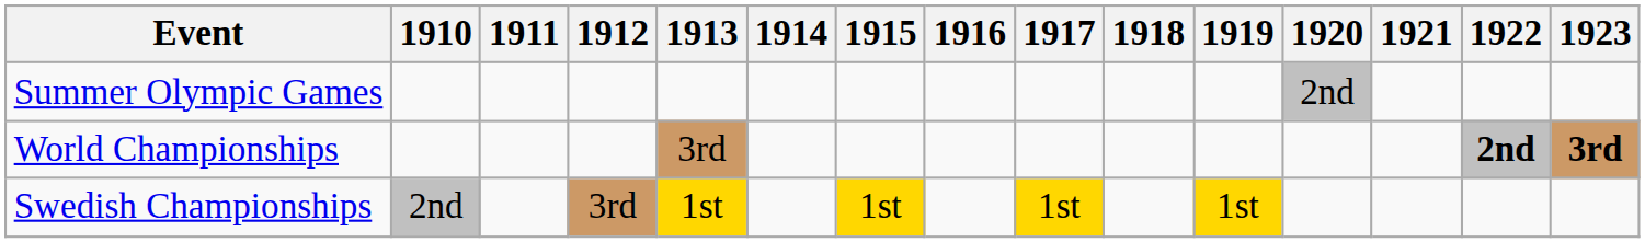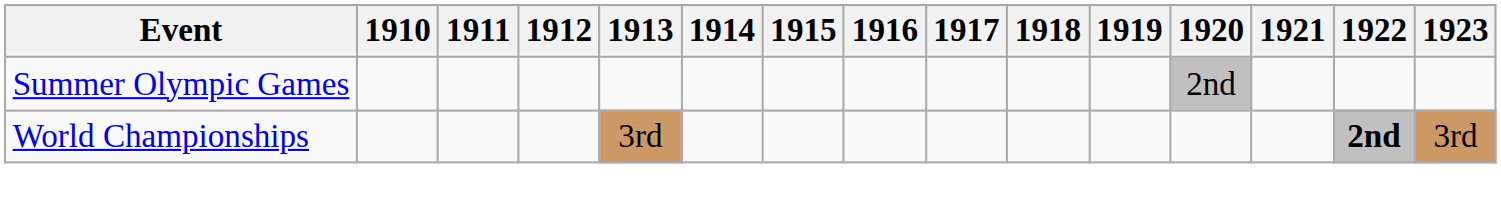 <table class="wikitable">
 <tr>
 <th>Event</th>
 <th>1910</th>
 <th>1911</th>
 <th>1912</th>
 <th>1913</th>
 <th>1914</th>
 <th>1915</th>
 <th>1916</th>
 <th>1917</th>
 <th>1918</th>
 <th>1919</th>
 <th>1920</th>
 <th>1921</th>
 <th>1922</th>
 <th>1923</th>
 </tr>
 <tr>
 <td><a href='#'>Summer Olympic Games</a></td>
 <td></td>
 <td></td>
 <td></td>
 <td></td>
 <td></td>
 <td></td>
 <td></td>
 <td></td>
 <td></td>
 <td></td>
 <td align="center" bgcolor="silver">2nd</td>
 <td></td>
 <td></td>
 <td></td>
 </tr>
 <tr>
 <td><a href='#'>World Championships</a></td>
 <td></td>
 <td></td>
 <td></td>
 <td align="center" bgcolor="cc9966">3rd</td>
 <td></td>
 <td></td>
 <td></td>
 <td></td>
 <td></td>
 <td></td>
 <td></td>
 <td></td>
 <td align="center" bgcolor="silver"><strong>2nd</strong></td>
-<td align="center" bgcolor="cc9966"><strong>3rd</strong></td>
-</tr>
-<tr>
-<td><a href='#'>Swedish Championships</a></td>
-<td align="center" bgcolor="silver">2nd</td>
-<td></td>
 <td align="center" bgcolor="cc9966">3rd</td>
-<td align="center" bgcolor="gold">1st</td>
-<td></td>
-<td align="center" bgcolor="gold">1st</td>
-<td></td>
-<td align="center" bgcolor="gold">1st</td>
-<td></td>
-<td align="center" bgcolor="gold">1st</td>
-<td></td>
-<td></td>
-<td></td>
-<td></td>
 </tr>
 </table>
